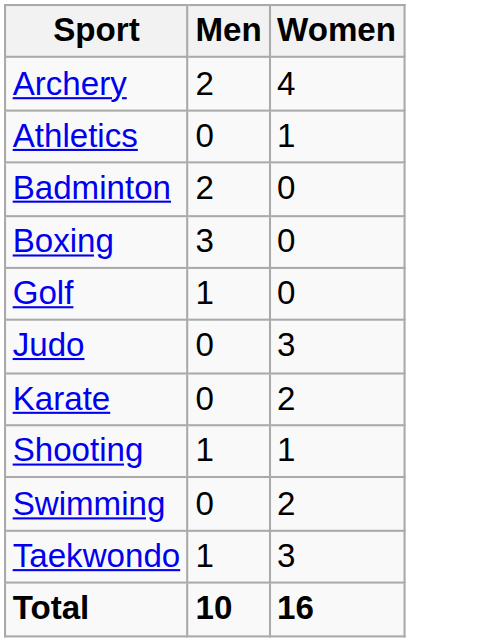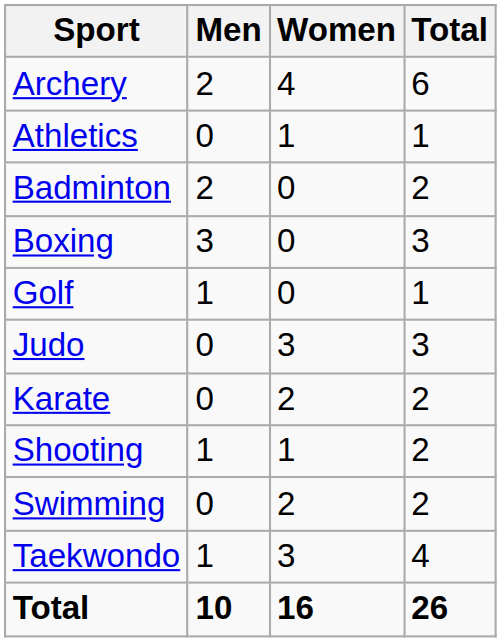 <table class="wikitable sortable">
 <tr>
 <th>Sport</th>
 <th>Men</th>
 <th>Women</th>
+<th>Total</th>
 </tr>
 <tr>
 <td><a href='#'>Archery</a></td>
 <td>2</td>
 <td>4</td>
+<td>6</td>
 </tr>
 <tr>
 <td><a href='#'>Athletics</a></td>
 <td>0</td>
+<td>1</td>
 <td>1</td>
 </tr>
 <tr>
 <td><a href='#'>Badminton</a></td>
 <td>2</td>
 <td>0</td>
+<td>2</td>
 </tr>
 <tr>
 <td><a href='#'>Boxing</a></td>
 <td>3</td>
 <td>0</td>
+<td>3</td>
 </tr>
 <tr>
 <td><a href='#'>Golf</a></td>
 <td>1</td>
 <td>0</td>
+<td>1</td>
 </tr>
 <tr>
 <td><a href='#'>Judo</a></td>
 <td>0</td>
+<td>3</td>
 <td>3</td>
 </tr>
 <tr>
 <td><a href='#'>Karate</a></td>
 <td>0</td>
 <td>2</td>
+<td>2</td>
 </tr>
 <tr>
 <td><a href='#'>Shooting</a></td>
 <td>1</td>
 <td>1</td>
+<td>2</td>
 </tr>
 <tr>
 <td><a href='#'>Swimming</a></td>
 <td>0</td>
+<td>2</td>
 <td>2</td>
 </tr>
 <tr>
 <td><a href='#'>Taekwondo</a></td>
 <td>1</td>
 <td>3</td>
+<td>4</td>
 </tr>
 <tr>
 <td><strong>Total</strong></td>
 <td><strong>10</strong></td>
 <td><strong>16</strong></td>
+<td><strong>26</strong></td>
 </tr>
 </table>
